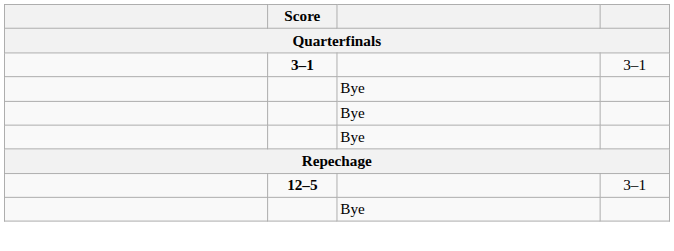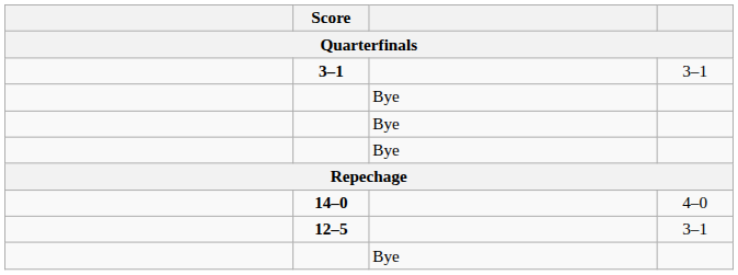 <table class="wikitable" style="text-align: left;">
 <tr>
 <th align="right" width="270"></th>
 <th width="65">Score</th>
 <th align="left" width="270"></th>
 <th width="65"></th>
 </tr>
 <tr>
 <th colspan=4>Quarterfinals</th>
 </tr>
 <tr>
 <td><strong></strong></td>
 <td align="center"><strong>3–1</strong></td>
 <td></td>
 <td align=center>3–1 <strong></strong></td>
 </tr>
 <tr>
 <td><strong></strong></td>
 <td></td>
 <td>Bye</td>
 <td></td>
 </tr>
 <tr>
 <td><strong></strong></td>
 <td></td>
 <td>Bye</td>
 <td></td>
 </tr>
 <tr>
 <td><strong></strong></td>
 <td></td>
 <td>Bye</td>
 <td></td>
 </tr>
 <tr>
 <th colspan=4>Repechage</th>
 </tr>
 <tr>
 <td><strong></strong></td>
+<td align="center"><strong>14–0</strong></td>
+<td></td>
+<td align=center>4–0 <strong></strong></td>
+</tr>
+<tr>
+<td><strong></strong></td>
 <td align="center"><strong>12–5</strong></td>
 <td></td>
 <td align=center>3–1 <strong></strong></td>
 </tr>
 <tr>
 <td><strong></strong></td>
 <td></td>
 <td>Bye</td>
 <td></td>
 </tr>
 </table>
